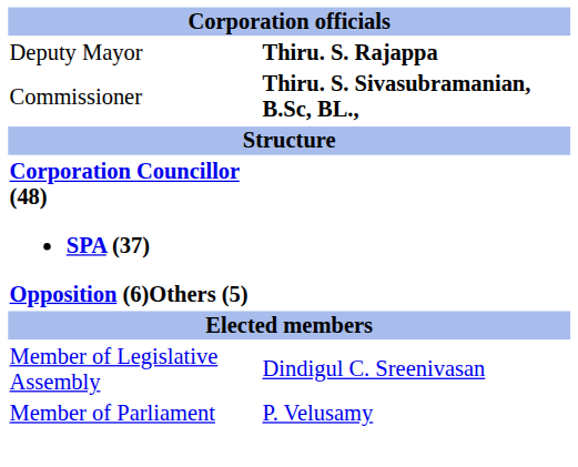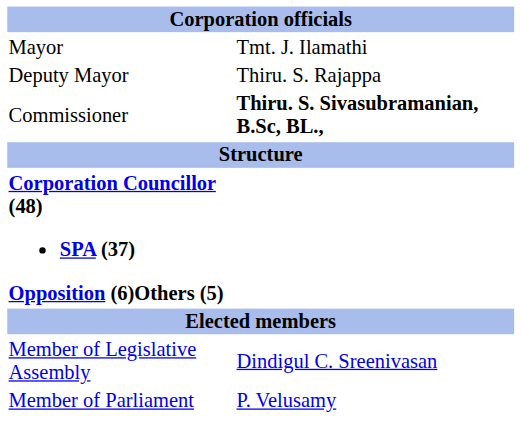 <table style="clear:right; float:right; background:#ffffff; margin: 0 0 0.5em 1em;" class="toccolours" width="400" font-size : "90%" |->
 <tr>
 <th style="background:#A8BDEC" align="center" colspan="2"><strong>Corporation officials</strong></th>
 </tr>
 <tr>
+<td align="Left">Mayor</td>
+<td>Tmt. J. Ilamathi</td>
+</tr>
+<tr>
 <td align="Left">Deputy Mayor</td>
-<td><strong>Thiru. S. Rajappa</strong></td>
+<td>Thiru. S. Rajappa</td>
 </tr>
 <tr>
 <td align="Left">Commissioner</td>
 <td><strong>Thiru. S. Sivasubramanian, B.Sc, BL.,</strong></td>
 </tr>
 <tr>
 <th style="background:#A8BDEC" align="center" colspan="2"><strong>Structure</strong></th>
 </tr>
 <tr>
 <td><strong><a href='#'>Corporation Councillor</a> (48)</strong><br><ul><li><strong><a href='#'>SPA</a> (37)</strong></li></ul><strong><a href='#'>Opposition</a> (6)</strong><strong>Others (5)</strong></td>
 </tr>
 <tr>
 <th style="background:#A8BDEC" align="center" colspan="2"><strong>Elected members</strong></th>
 </tr>
 <tr>
 <td align="Left"><a href='#'>Member of Legislative Assembly</a></td>
 <td><a href='#'>Dindigul C. Sreenivasan</a></td>
 </tr>
 <tr>
 <td align="Left"><a href='#'>Member of Parliament</a></td>
 <td><a href='#'>P. Velusamy</a></td>
 </tr>
 </table>
